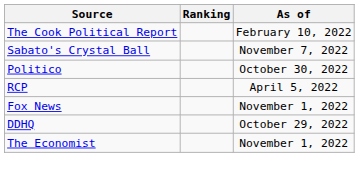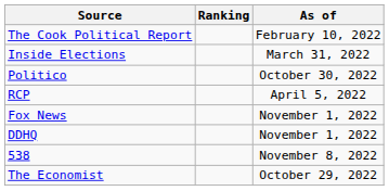 <table class="wikitable" style="text-align:center">
 <tr>
 <th>Source</th>
 <th>Ranking</th>
 <th>As of</th>
 </tr>
 <tr>
 <td align=left><a href='#'>The Cook Political Report</a></td>
 <td></td>
 <td>February 10, 2022</td>
 </tr>
 <tr>
-<td align=left><a href='#'>Sabato's Crystal Ball</a></td>
+<td align=left><a href='#'>Inside Elections</a></td>
 <td></td>
-<td>November 7, 2022</td>
+<td>March 31, 2022</td>
 </tr>
 <tr>
 <td align="left"><a href='#'>Politico</a></td>
 <td></td>
 <td>October 30, 2022</td>
 </tr>
 <tr>
 <td align="left"><a href='#'>RCP</a></td>
 <td></td>
 <td>April 5, 2022</td>
 </tr>
 <tr>
 <td align=left><a href='#'>Fox News</a></td>
 <td></td>
 <td>November 1, 2022</td>
 </tr>
 <tr>
 <td align="left"><a href='#'>DDHQ</a></td>
 <td></td>
-<td>October 29, 2022</td>
+<td>November 1, 2022</td>
+</tr>
+<tr>
+<td align="left"><a href='#'>538</a></td>
+<td></td>
+<td>November 8, 2022</td>
 </tr>
 <tr>
 <td align="left"><a href='#'>The Economist</a></td>
 <td></td>
-<td>November 1, 2022</td>
+<td>October 29, 2022</td>
 </tr>
 </table>
